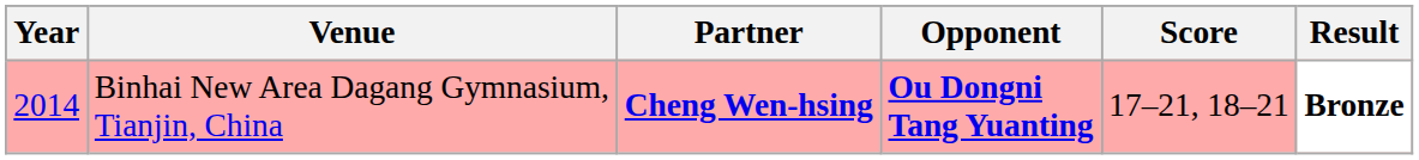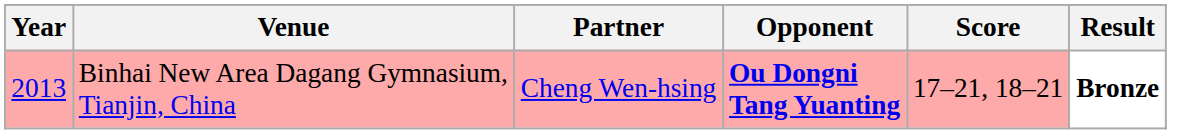 <table class="sortable wikitable" style="font-size: 90%;">
 <tr>
 <th>Year</th>
 <th>Venue</th>
 <th>Partner</th>
 <th>Opponent</th>
 <th>Score</th>
 <th>Result</th>
 </tr>
 <tr style="background:#FFAAAA">
-<td align="center"><a href='#'>2014</a></td>
+<td align="center"><a href='#'>2013</a></td>
 <td align="left">Binhai New Area Dagang Gymnasium,<br><a href='#'>Tianjin, China</a></td>
-<td align="left"><strong> <a href='#'>Cheng Wen-hsing</a></strong></td>
+<td align="left"> <a href='#'>Cheng Wen-hsing</a></td>
 <td align="left"><strong> <a href='#'>Ou Dongni</a> <br>  <a href='#'>Tang Yuanting</a></strong></td>
 <td align="left">17–21, 18–21</td>
 <td style="text-align:left; background:white"> <strong>Bronze</strong></td>
 </tr>
 </table>
